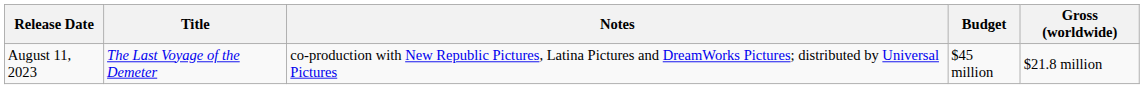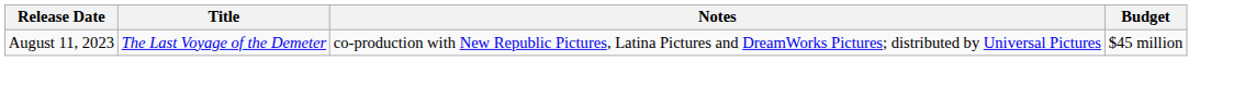 <table class="wikitable sortable">
 <tr>
 <th>Release Date</th>
 <th>Title</th>
 <th>Notes</th>
 <th>Budget</th>
-<th>Gross (worldwide)</th>
 </tr>
 <tr>
 <td>August 11, 2023</td>
 <td><em><a href='#'>The Last Voyage of the Demeter</a></em></td>
 <td>co-production with <a href='#'>New Republic Pictures</a>, Latina Pictures and <a href='#'>DreamWorks Pictures</a>; distributed by <a href='#'>Universal Pictures</a></td>
 <td>$45 million</td>
-<td>$21.8 million</td>
 </tr>
 </table>
